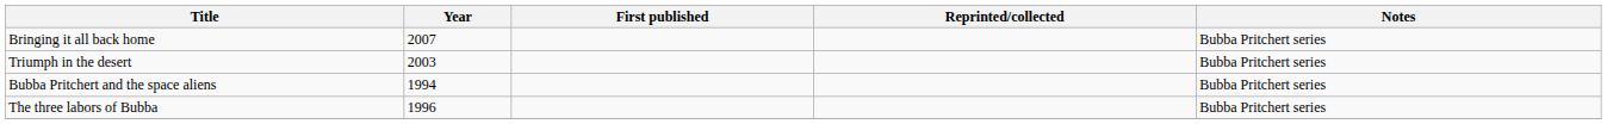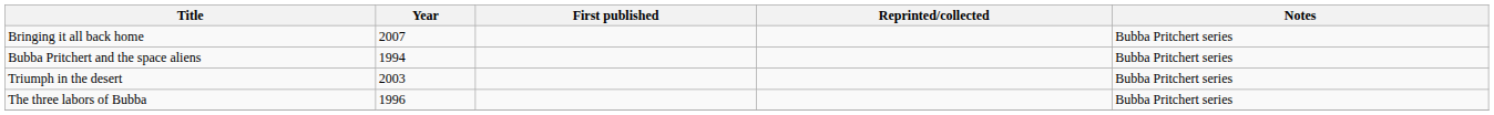 <table class='wikitable sortable' width='90%'>
 <tr>
 <th width=25%>Title</th>
 <th>Year</th>
 <th>First published</th>
 <th>Reprinted/collected</th>
 <th>Notes</th>
 </tr>
 <tr>
 <td>Bringing it all back home</td>
 <td>2007</td>
 <td></td>
 <td></td>
 <td>Bubba Pritchert series</td>
 </tr>
 <tr>
-<td>Triumph in the desert</td>
-<td>2003</td>
+<td>Bubba Pritchert and the space aliens</td>
+<td>1994</td>
 <td></td>
 <td></td>
 <td>Bubba Pritchert series</td>
 </tr>
 <tr>
-<td>Bubba Pritchert and the space aliens</td>
-<td>1994</td>
+<td>Triumph in the desert</td>
+<td>2003</td>
 <td></td>
 <td></td>
 <td>Bubba Pritchert series</td>
 </tr>
 <tr>
 <td>The three labors of Bubba</td>
 <td>1996</td>
 <td></td>
 <td></td>
 <td>Bubba Pritchert series</td>
 </tr>
 <tr>
 </tr>
 </table>
